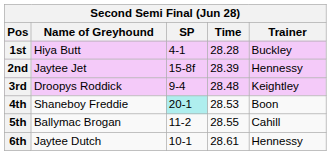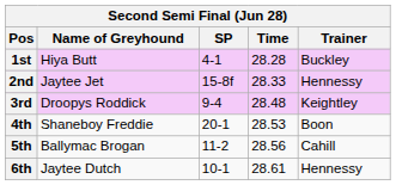 <table class="wikitable">
 <tr>
 <th colspan="6">Second Semi Final (Jun 28)</th>
 </tr>
 <tr>
 <th width=30>Pos</th>
 <th width=180>Name of Greyhound</th>
 <th width=50>SP</th>
 <th width=50>Time</th>
 <th width=100>Trainer</th>
 </tr>
 <tr style="background: #f4caf9;">
 <th>1st</th>
 <td>Hiya Butt</td>
 <td>4-1</td>
 <td>28.28</td>
 <td>Buckley</td>
 </tr>
 <tr style="background: #f4caf9;">
 <th>2nd</th>
 <td>Jaytee Jet</td>
 <td>15-8f</td>
-<td>28.39</td>
+<td>28.33</td>
 <td>Hennessy</td>
 </tr>
 <tr style="background: #f4caf9;">
 <th>3rd</th>
 <td>Droopys Roddick</td>
 <td>9-4</td>
 <td>28.48</td>
 <td>Keightley</td>
 </tr>
 <tr>
 <th>4th</th>
 <td>Shaneboy Freddie</td>
-<td style="background: paleturquoise;">20-1</td>
+<td>20-1</td>
 <td>28.53</td>
 <td>Boon</td>
 </tr>
 <tr>
 <th>5th</th>
 <td>Ballymac Brogan</td>
 <td>11-2</td>
-<td>28.55</td>
+<td>28.56</td>
 <td>Cahill</td>
 </tr>
 <tr>
 <th>6th</th>
 <td>Jaytee Dutch</td>
 <td>10-1</td>
 <td>28.61</td>
 <td>Hennessy</td>
 </tr>
 </table>
